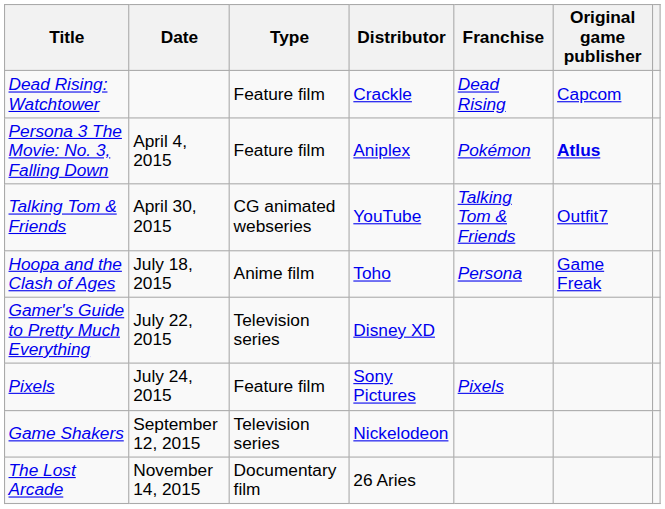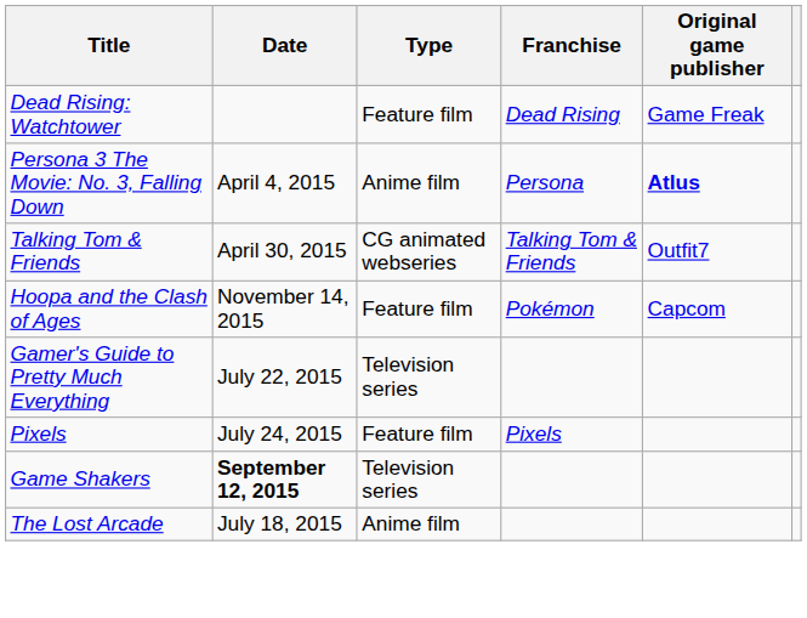 <table class="wikitable sortable">
 <tr>
 <th>Title</th>
 <th>Date</th>
 <th>Type</th>
-<th>Distributor</th>
 <th>Franchise</th>
 <th>Original game publisher</th>
 <th></th>
 </tr>
 <tr>
 <td><em><a href='#'>Dead Rising: Watchtower</a></em></td>
 <td></td>
 <td>Feature film</td>
-<td><a href='#'>Crackle</a></td>
 <td><em><a href='#'>Dead Rising</a></em></td>
-<td><a href='#'>Capcom</a></td>
+<td><a href='#'>Game Freak</a></td>
 <td style="text-align:center;"></td>
 </tr>
 <tr>
 <td><em><a href='#'>Persona 3 The Movie: No. 3, Falling Down</a></em></td>
 <td>April 4, 2015</td>
-<td>Feature film</td>
-<td><a href='#'>Aniplex</a></td>
-<td><em><a href='#'>Pokémon</a></em></td>
+<td>Anime film</td>
+<td><em><a href='#'>Persona</a></em></td>
 <td><strong><a href='#'>Atlus</a></strong></td>
 <td style="text-align:center;"></td>
 </tr>
 <tr>
 <td><em><a href='#'>Talking Tom & Friends</a></em></td>
 <td>April 30, 2015</td>
 <td>CG animated webseries</td>
-<td><a href='#'>YouTube</a></td>
 <td><em><a href='#'>Talking Tom & Friends</a></em></td>
 <td><a href='#'>Outfit7</a></td>
 <td style="text-align:center;"></td>
 </tr>
 <tr>
 <td><em><a href='#'>Hoopa and the Clash of Ages</a></em></td>
-<td>July 18, 2015</td>
-<td>Anime film</td>
-<td><a href='#'>Toho</a></td>
-<td><em><a href='#'>Persona</a></em></td>
-<td><a href='#'>Game Freak</a></td>
+<td>November 14, 2015</td>
+<td>Feature film</td>
+<td><em><a href='#'>Pokémon</a></em></td>
+<td><a href='#'>Capcom</a></td>
 <td style="text-align:center;"></td>
 </tr>
 <tr>
 <td><em><a href='#'>Gamer's Guide to Pretty Much Everything</a></em></td>
 <td>July 22, 2015</td>
 <td>Television series</td>
-<td><a href='#'>Disney XD</a></td>
 <td></td>
 <td></td>
 <td style="text-align:center;"></td>
 </tr>
 <tr>
 <td><em><a href='#'>Pixels</a></em></td>
 <td>July 24, 2015</td>
 <td>Feature film</td>
-<td><a href='#'>Sony Pictures</a></td>
 <td><em><a href='#'>Pixels</a></em></td>
 <td></td>
 <td style="text-align:center;"></td>
 </tr>
 <tr>
 <td><em><a href='#'>Game Shakers</a></em></td>
-<td>September 12, 2015</td>
+<td><strong>September 12, 2015</strong></td>
 <td>Television series</td>
-<td><a href='#'>Nickelodeon</a></td>
 <td></td>
 <td></td>
 <td style="text-align:center;"></td>
 </tr>
 <tr>
 <td><em><a href='#'>The Lost Arcade</a></em></td>
-<td>November 14, 2015</td>
-<td>Documentary film</td>
-<td>26 Aries</td>
+<td>July 18, 2015</td>
+<td>Anime film</td>
 <td></td>
 <td></td>
 <td style="text-align:center;"></td>
 </tr>
 </table>
